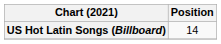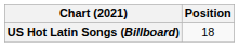 <table class="wikitable plainrowheaders sortable" style="text-align:center">
 <tr>
 <th scope="col">Chart (2021)</th>
 <th scope="col">Position</th>
 </tr>
 <tr>
 <th scope="row">US Hot Latin Songs (<em>Billboard</em>)</th>
-<td>14</td>
+<td>18</td>
 </tr>
 <tr>
 </tr>
 </table>
